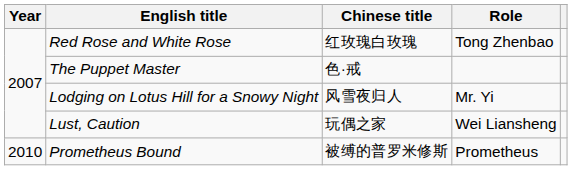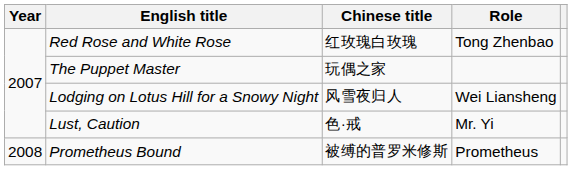 <table class="wikitable sortable">
 <tr>
 <th>Year</th>
 <th>English title</th>
 <th>Chinese title</th>
 <th>Role</th>
 <th class="unsortable"></th>
 </tr>
 <tr>
 <td rowspan=4>2007</td>
 <td><em>Red Rose and White Rose</em></td>
 <td>红玫瑰白玫瑰</td>
 <td>Tong Zhenbao</td>
 <td></td>
 </tr>
 <tr>
 <td><em>The Puppet Master</em></td>
-<td>色·戒</td>
+<td>玩偶之家</td>
 <td></td>
 <td></td>
 </tr>
 <tr>
 <td><em>Lodging on Lotus Hill for a Snowy Night </em></td>
 <td>风雪夜归人</td>
+<td>Wei Liansheng</td>
+<td></td>
+</tr>
+<tr>
+<td><em>Lust, Caution</em></td>
+<td>色·戒</td>
 <td>Mr. Yi</td>
 <td></td>
 </tr>
 <tr>
-<td><em>Lust, Caution</em></td>
-<td>玩偶之家</td>
-<td>Wei Liansheng</td>
-<td></td>
-</tr>
-<tr>
-<td>2010</td>
+<td>2008</td>
 <td><em>Prometheus Bound</em></td>
 <td>被缚的普罗米修斯</td>
 <td>Prometheus</td>
 <td></td>
 </tr>
 </table>
